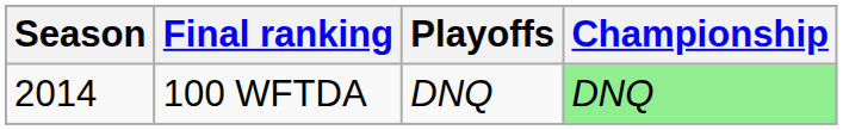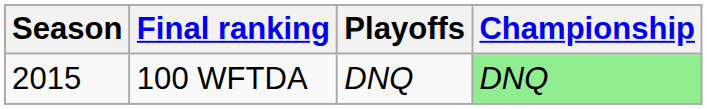 <table class="wikitable sortable">
 <tr>
 <th>Season</th>
 <th><a href='#'>Final ranking</a></th>
 <th>Playoffs</th>
 <th><a href='#'>Championship</a></th>
 </tr>
 <tr>
-<td>2014</td>
+<td>2015</td>
 <td>100 WFTDA</td>
 <td><em>DNQ</em></td>
 <td style="background: lightgreen;"><em>DNQ</em></td>
 </tr>
 </table>
